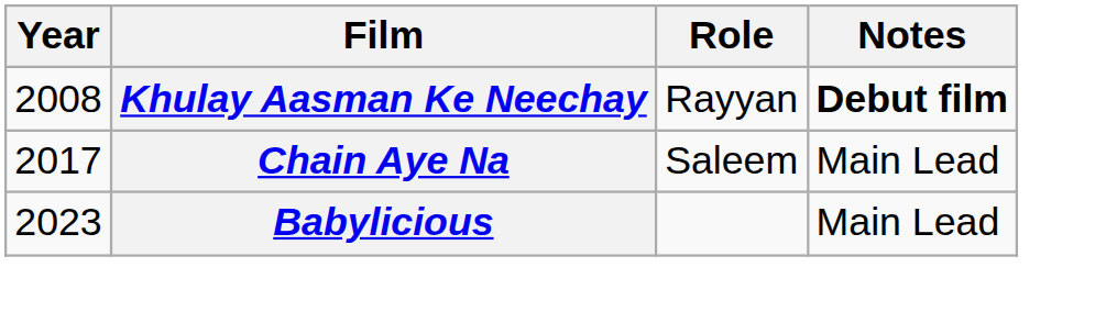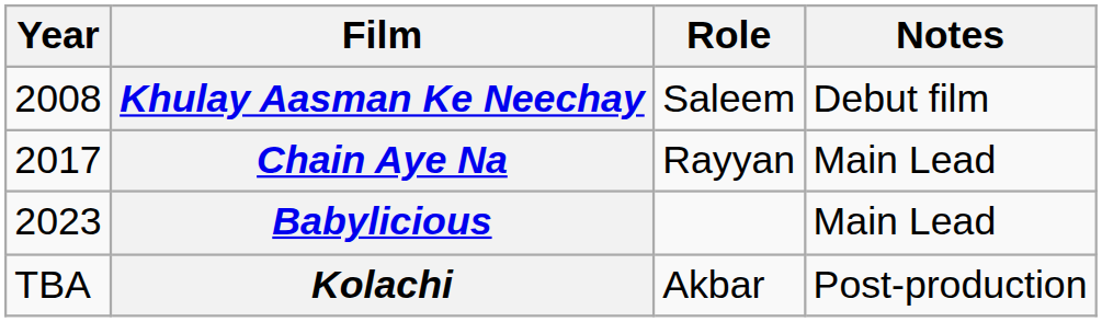 <table class="wikitable sortable">
 <tr style="text-align:center;">
 <th>Year</th>
 <th>Film</th>
 <th>Role</th>
 <th>Notes</th>
 </tr>
 <tr>
 <td>2008</td>
 <th scope="row"><em><a href='#'>Khulay Aasman Ke Neechay</a></em></th>
-<td>Rayyan</td>
-<td><strong>Debut film</strong></td>
+<td>Saleem</td>
+<td>Debut film</td>
 </tr>
 <tr>
 <td>2017</td>
 <th scope="row"><em> <a href='#'>Chain Aye Na</a></em></th>
-<td>Saleem</td>
+<td>Rayyan</td>
 <td>Main Lead</td>
 </tr>
 <tr>
 <td>2023</td>
 <th scope="row"><em> <a href='#'>Babylicious</a></em></th>
 <td></td>
 <td>Main Lead</td>
 </tr>
+<tr>
+<td>TBA</td>
+<th scope="row"><em> Kolachi</em></th>
+<td>Akbar</td>
+<td>Post-production</td>
+</tr>
 </table>
